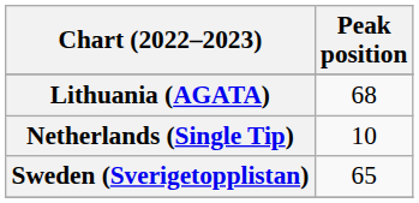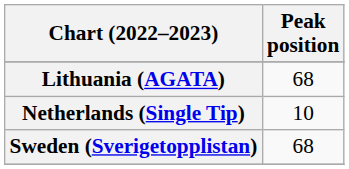 <table class="wikitable sortable plainrowheaders" style="text-align:center">
 <tr>
 <th scope="col">Chart (2022–2023)</th>
 <th scope="col">Peak<br>position</th>
 </tr>
 <tr>
 </tr>
 <tr>
 </tr>
 <tr>
 </tr>
 <tr>
 </tr>
 <tr>
 <th scope="row">Lithuania (<a href='#'>AGATA</a>)</th>
 <td>68</td>
 </tr>
 <tr>
 <th scope="row">Netherlands (<a href='#'>Single Tip</a>)</th>
 <td>10</td>
 </tr>
 <tr>
 <th scope="row">Sweden (<a href='#'>Sverigetopplistan</a>)</th>
-<td>65</td>
+<td>68</td>
 </tr>
 <tr>
 </tr>
 </table>
